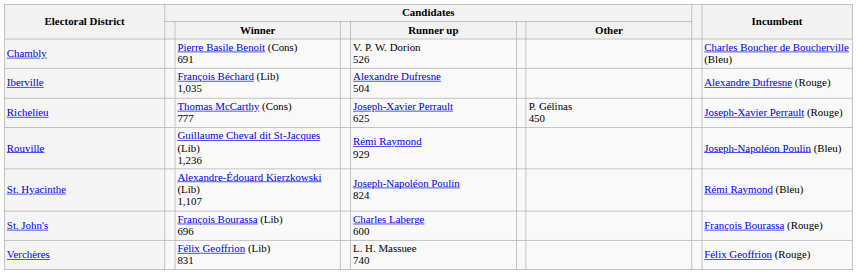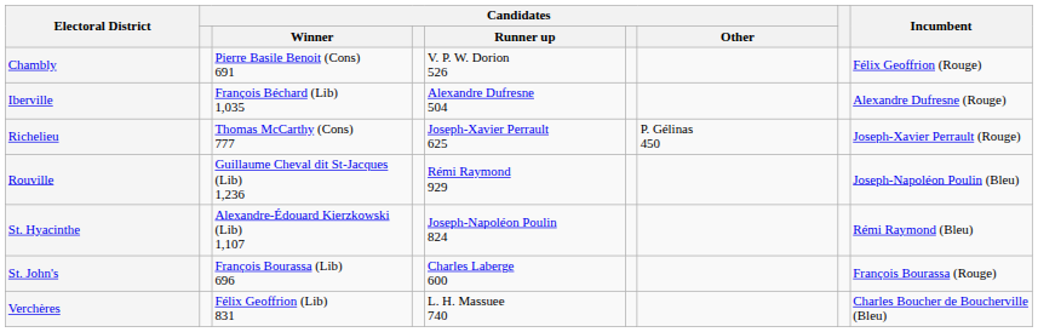 <table class="wikitable">
 <tr>
 <th width=16% rowspan=2>Electoral District</th>
 <th colspan=6>Candidates</th>
 <th width=1% rowspan=2> </th>
 <th width=15% rowspan=2>Incumbent</th>
 </tr>
 <tr>
 <th width=1%> </th>
 <th width=16.5%>Winner</th>
 <th width=1%> </th>
 <th width=16.5%>Runner up</th>
 <th width=1%> </th>
 <th width=16.5%>Other</th>
 </tr>
 <tr>
 <td style="background:whitesmoke;"><a href='#'>Chambly</a></td>
 <td></td>
 <td><a href='#'>Pierre Basile Benoit</a> (Cons)<br> 691</td>
 <td></td>
 <td>V. P. W. Dorion<br> 526</td>
 <td></td>
 <td></td>
 <td></td>
-<td><a href='#'>Charles Boucher de Boucherville</a> (Bleu)</td>
+<td><a href='#'>Félix Geoffrion</a> (Rouge)</td>
 </tr>
 <tr>
 <td style="background:whitesmoke;"><a href='#'>Iberville</a></td>
 <td></td>
 <td><a href='#'>François Béchard</a> (Lib)<br> 1,035</td>
 <td></td>
 <td><a href='#'>Alexandre Dufresne</a><br> 504</td>
 <td></td>
 <td></td>
 <td></td>
 <td><a href='#'>Alexandre Dufresne</a> (Rouge)</td>
 </tr>
 <tr>
 <td style="background:whitesmoke;"><a href='#'>Richelieu</a></td>
 <td></td>
 <td><a href='#'>Thomas McCarthy</a> (Cons)<br> 777</td>
 <td></td>
 <td><a href='#'>Joseph-Xavier Perrault</a><br> 625</td>
 <td></td>
 <td>P. Gélinas <br> 450</td>
 <td></td>
 <td><a href='#'>Joseph-Xavier Perrault</a> (Rouge)</td>
 </tr>
 <tr>
 <td style="background:whitesmoke;"><a href='#'>Rouville</a></td>
 <td></td>
 <td><a href='#'>Guillaume Cheval dit St-Jacques</a> (Lib)<br> 1,236</td>
 <td></td>
 <td><a href='#'>Rémi Raymond</a><br> 929</td>
 <td></td>
 <td></td>
 <td></td>
 <td><a href='#'>Joseph-Napoléon Poulin</a> (Bleu)</td>
 </tr>
 <tr>
 <td style="background:whitesmoke;"><a href='#'>St. Hyacinthe</a></td>
 <td></td>
 <td><a href='#'>Alexandre-Édouard Kierzkowski</a> (Lib)<br> 1,107</td>
 <td></td>
 <td><a href='#'>Joseph-Napoléon Poulin</a><br> 824</td>
 <td></td>
 <td></td>
 <td></td>
 <td><a href='#'>Rémi Raymond</a> (Bleu)</td>
 </tr>
 <tr>
 <td style="background:whitesmoke;"><a href='#'>St. John's</a></td>
 <td></td>
 <td><a href='#'>François Bourassa</a> (Lib)<br> 696</td>
 <td></td>
 <td><a href='#'>Charles Laberge</a><br> 600</td>
 <td></td>
 <td></td>
 <td></td>
 <td><a href='#'>François Bourassa</a> (Rouge)</td>
 </tr>
 <tr>
 <td style="background:whitesmoke;"><a href='#'>Verchères</a></td>
 <td></td>
 <td><a href='#'>Félix Geoffrion</a> (Lib)<br> 831</td>
 <td></td>
 <td>L. H. Massuee<br> 740</td>
 <td></td>
 <td></td>
 <td></td>
-<td><a href='#'>Félix Geoffrion</a> (Rouge)</td>
+<td><a href='#'>Charles Boucher de Boucherville</a> (Bleu)</td>
 </tr>
 </table>
